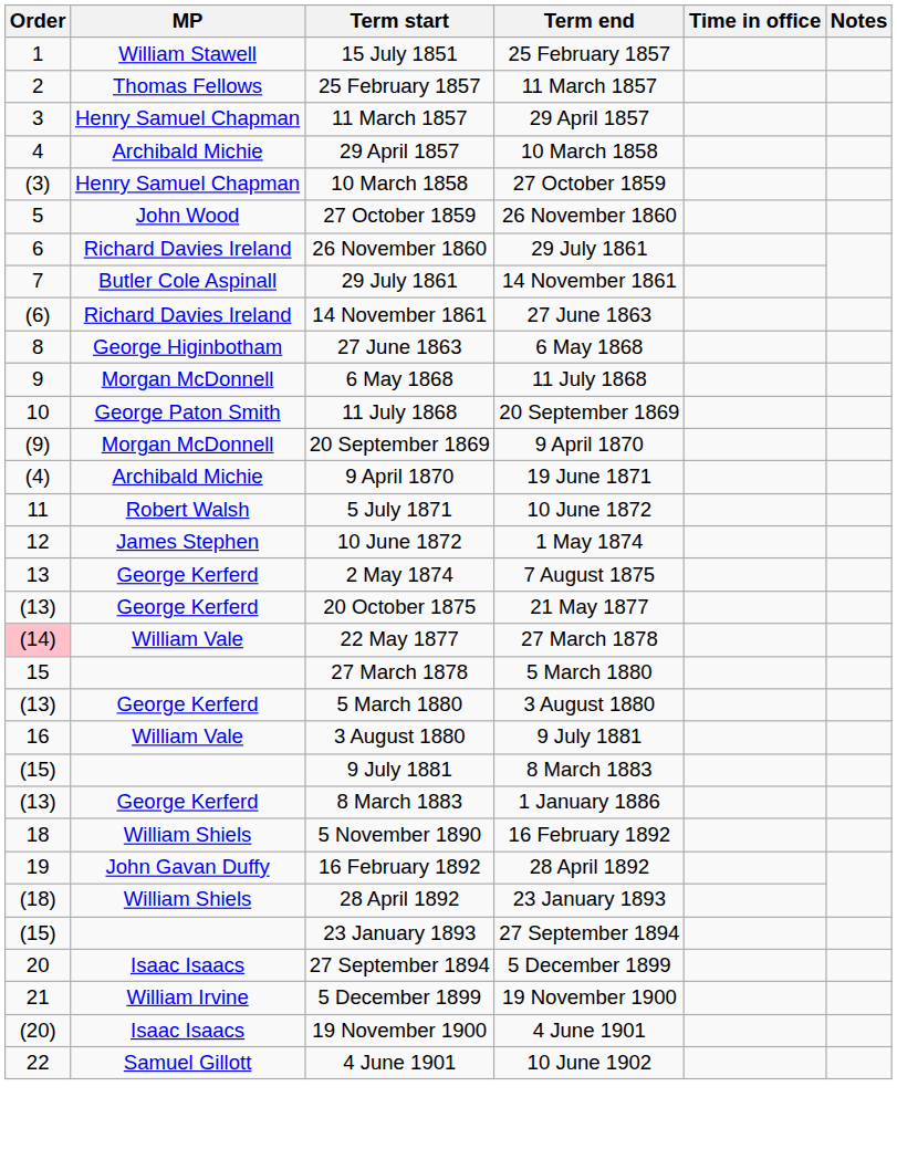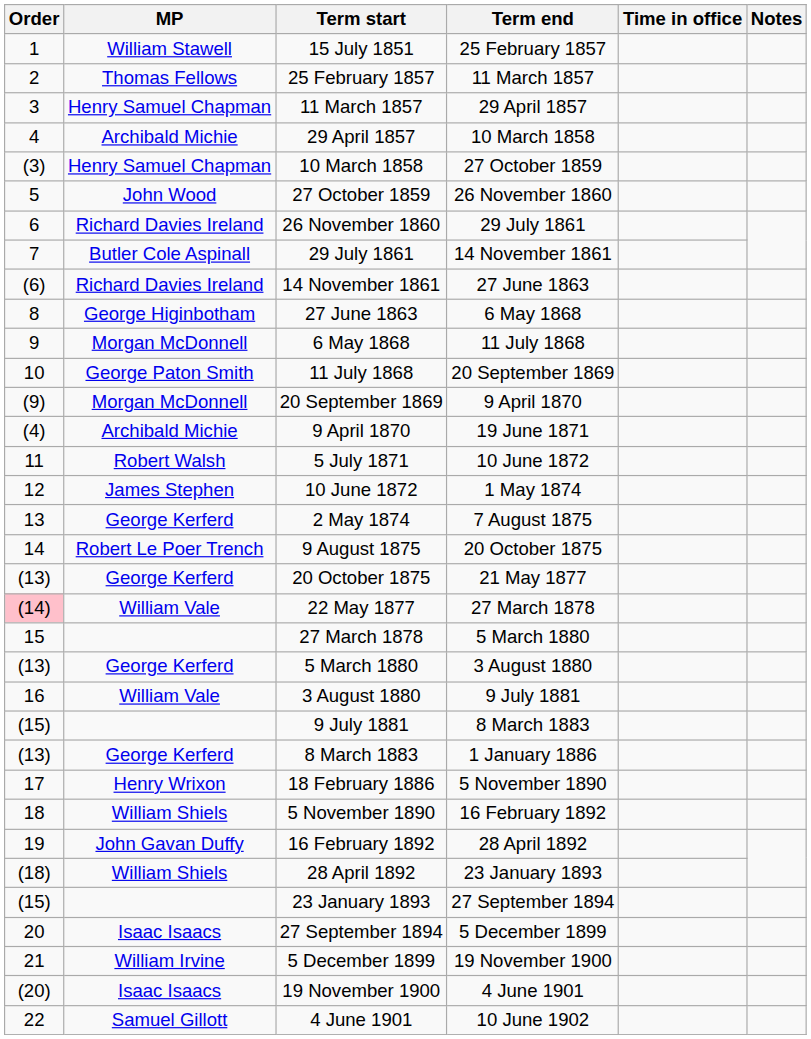 <table class="wikitable sortable" style="text-align:center">
 <tr>
 <th>Order</th>
 <th>MP</th>
 <th>Term start</th>
 <th>Term end</th>
 <th>Time in office</th>
 <th>Notes</th>
 </tr>
 <tr>
 <td>1</td>
 <td><a href='#'>William Stawell</a> </td>
 <td>15 July 1851</td>
 <td>25 February 1857</td>
 <td></td>
 <td></td>
 </tr>
 <tr>
 <td>2</td>
 <td><a href='#'>Thomas Fellows</a> </td>
 <td>25 February 1857</td>
 <td>11 March 1857</td>
 <td></td>
 <td></td>
 </tr>
 <tr>
 <td>3</td>
 <td><a href='#'>Henry Samuel Chapman</a></td>
 <td>11 March 1857</td>
 <td>29 April 1857</td>
 <td></td>
 <td></td>
 </tr>
 <tr>
 <td>4</td>
 <td><a href='#'>Archibald Michie</a> </td>
 <td>29 April 1857</td>
 <td>10 March 1858</td>
 <td></td>
 <td></td>
 </tr>
 <tr>
 <td>(3)</td>
 <td><a href='#'>Henry Samuel Chapman</a> </td>
 <td>10 March 1858</td>
 <td>27 October 1859</td>
 <td></td>
 <td></td>
 </tr>
 <tr>
 <td>5</td>
 <td><a href='#'>John Wood</a> </td>
 <td>27 October 1859</td>
 <td>26 November 1860</td>
 <td></td>
 <td></td>
 </tr>
 <tr>
 <td>6</td>
 <td><a href='#'>Richard Davies Ireland</a> </td>
 <td>26 November 1860</td>
 <td>29 July 1861</td>
 <td></td>
 <td rowspan="2"></td>
 </tr>
 <tr>
 <td>7</td>
 <td><a href='#'>Butler Cole Aspinall</a> </td>
 <td>29 July 1861</td>
 <td>14 November 1861</td>
 <td></td>
 </tr>
 <tr>
 <td>(6)</td>
 <td><a href='#'>Richard Davies Ireland</a> </td>
 <td>14 November 1861</td>
 <td>27 June 1863</td>
 <td></td>
 <td></td>
 </tr>
 <tr>
 <td>8</td>
 <td><a href='#'>George Higinbotham</a> </td>
 <td>27 June 1863</td>
 <td>6 May 1868</td>
 <td></td>
 <td></td>
 </tr>
 <tr>
 <td>9</td>
 <td><a href='#'>Morgan McDonnell</a> </td>
 <td>6 May 1868</td>
 <td>11 July 1868</td>
 <td></td>
 <td></td>
 </tr>
 <tr>
 <td>10</td>
 <td><a href='#'>George Paton Smith</a> </td>
 <td>11 July 1868</td>
 <td>20 September 1869</td>
 <td></td>
 <td></td>
 </tr>
 <tr>
 <td>(9)</td>
 <td><a href='#'>Morgan McDonnell</a> </td>
 <td>20 September 1869</td>
 <td>9 April 1870</td>
 <td></td>
 <td></td>
 </tr>
 <tr>
 <td>(4)</td>
 <td><a href='#'>Archibald Michie</a> </td>
 <td>9 April 1870</td>
 <td>19 June 1871</td>
 <td></td>
 <td></td>
 </tr>
 <tr>
 <td>11</td>
 <td><a href='#'>Robert Walsh</a> </td>
 <td>5 July 1871</td>
 <td>10 June 1872</td>
 <td></td>
 <td></td>
 </tr>
 <tr>
 <td>12</td>
 <td><a href='#'>James Stephen</a> </td>
 <td>10 June 1872</td>
 <td>1 May 1874</td>
 <td></td>
 <td></td>
 </tr>
 <tr>
 <td>13</td>
 <td><a href='#'>George Kerferd</a> </td>
 <td>2 May 1874</td>
 <td>7 August 1875</td>
 <td></td>
 <td></td>
 </tr>
 <tr>
+<td>14</td>
+<td><a href='#'>Robert Le Poer Trench</a></td>
+<td>9 August 1875</td>
+<td>20 October 1875</td>
+<td></td>
+<td></td>
+</tr>
+<tr>
 <td>(13)</td>
 <td><a href='#'>George Kerferd</a> </td>
 <td>20 October 1875</td>
 <td>21 May 1877</td>
 <td></td>
 <td></td>
 </tr>
 <tr>
 <td style="background: pink;">(14)</td>
 <td><a href='#'>William Vale</a> </td>
 <td>22 May 1877</td>
 <td>27 March 1878</td>
 <td></td>
 <td></td>
 </tr>
 <tr>
 <td>15</td>
 <td> </td>
 <td>27 March 1878</td>
 <td>5 March 1880</td>
 <td></td>
 <td></td>
 </tr>
 <tr>
 <td>(13)</td>
 <td><a href='#'>George Kerferd</a> </td>
 <td>5 March 1880</td>
 <td>3 August 1880</td>
 <td></td>
 <td></td>
 </tr>
 <tr>
 <td>16</td>
 <td><a href='#'>William Vale</a> </td>
 <td>3 August 1880</td>
 <td>9 July 1881</td>
 <td></td>
 <td></td>
 </tr>
 <tr>
 <td>(15)</td>
 <td> </td>
 <td>9 July 1881</td>
 <td>8 March 1883</td>
 <td></td>
 <td></td>
 </tr>
 <tr>
 <td>(13)</td>
 <td><a href='#'>George Kerferd</a> </td>
 <td>8 March 1883</td>
 <td>1 January 1886</td>
+<td></td>
+<td></td>
+</tr>
+<tr>
+<td>17</td>
+<td><a href='#'>Henry Wrixon</a> </td>
+<td>18 February 1886</td>
+<td>5 November 1890</td>
 <td></td>
 <td></td>
 </tr>
 <tr>
 <td>18</td>
 <td><a href='#'>William Shiels</a> </td>
 <td>5 November 1890</td>
 <td>16 February 1892</td>
 <td></td>
 <td></td>
 </tr>
 <tr>
 <td>19</td>
 <td><a href='#'>John Gavan Duffy</a> </td>
 <td>16 February 1892</td>
 <td>28 April 1892</td>
 <td></td>
 <td rowspan="2"></td>
 </tr>
 <tr>
 <td>(18)</td>
 <td><a href='#'>William Shiels</a> </td>
 <td>28 April 1892</td>
 <td>23 January 1893</td>
 <td></td>
 </tr>
 <tr>
 <td>(15)</td>
 <td> </td>
 <td>23 January 1893</td>
 <td>27 September 1894</td>
 <td></td>
 <td></td>
 </tr>
 <tr>
 <td>20</td>
 <td><a href='#'>Isaac Isaacs</a> </td>
 <td>27 September 1894</td>
 <td>5 December 1899</td>
 <td></td>
 <td></td>
 </tr>
 <tr>
 <td>21</td>
 <td><a href='#'>William Irvine</a> </td>
 <td>5 December 1899</td>
 <td>19 November 1900</td>
 <td></td>
 <td></td>
 </tr>
 <tr>
 <td>(20)</td>
 <td><a href='#'>Isaac Isaacs</a> </td>
 <td>19 November 1900</td>
 <td>4 June 1901</td>
 <td></td>
 <td></td>
 </tr>
 <tr>
 <td>22</td>
 <td><a href='#'>Samuel Gillott</a> </td>
 <td>4 June 1901</td>
 <td>10 June 1902</td>
 <td></td>
 <td></td>
 </tr>
 </table>
